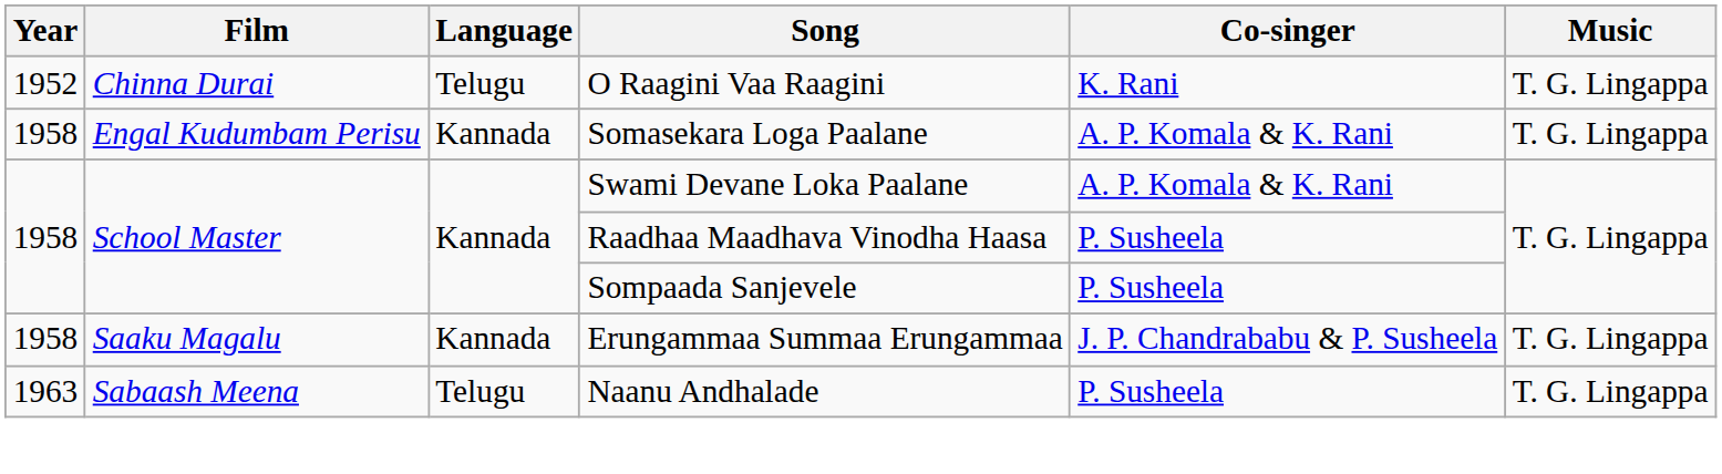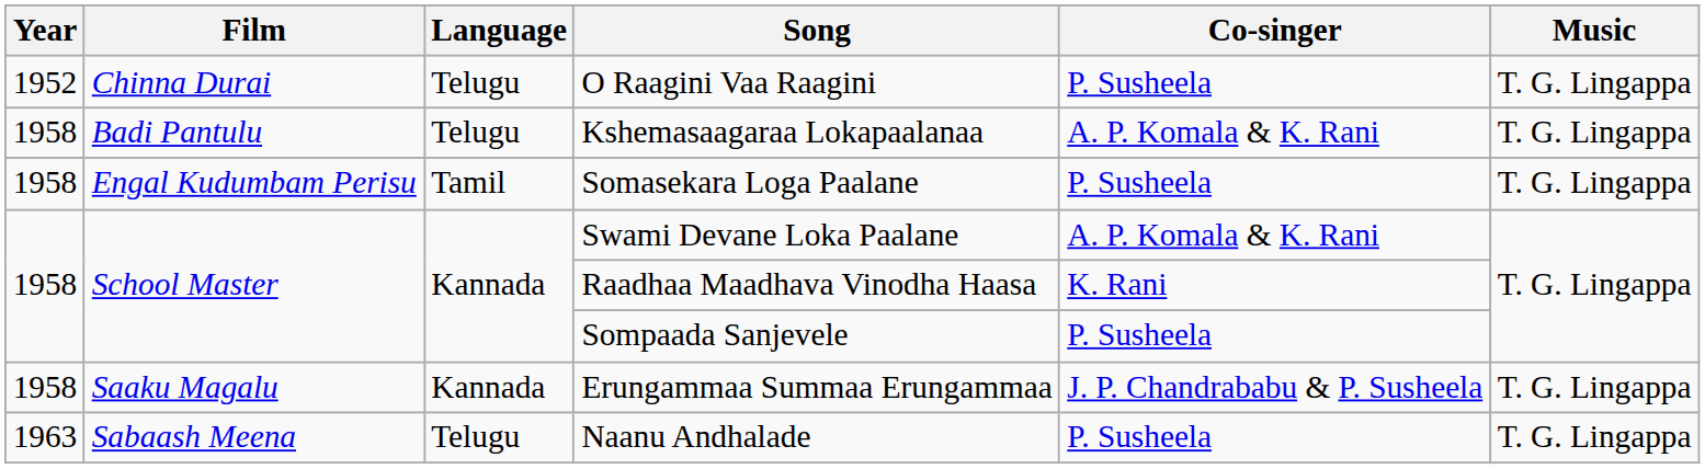 <table class="wikitable">
 <tr>
 <th>Year</th>
 <th>Film</th>
 <th>Language</th>
 <th>Song</th>
 <th>Co-singer</th>
 <th>Music</th>
 </tr>
 <tr>
 <td>1952</td>
 <td><em><a href='#'>Chinna Durai</a></em></td>
 <td>Telugu</td>
 <td>O Raagini Vaa Raagini</td>
-<td><a href='#'>K. Rani</a></td>
+<td><a href='#'>P. Susheela</a></td>
+<td>T. G. Lingappa</td>
+</tr>
+<tr>
+<td>1958</td>
+<td><em><a href='#'>Badi Pantulu</a></em></td>
+<td>Telugu</td>
+<td>Kshemasaagaraa Lokapaalanaa</td>
+<td><a href='#'>A. P. Komala</a>  & <a href='#'>K. Rani</a></td>
 <td>T. G. Lingappa</td>
 </tr>
 <tr>
 <td>1958</td>
 <td><em><a href='#'>Engal Kudumbam Perisu</a></em></td>
-<td>Kannada</td>
+<td>Tamil</td>
 <td>Somasekara Loga Paalane</td>
-<td><a href='#'>A. P. Komala</a>  & <a href='#'>K. Rani</a></td>
+<td><a href='#'>P. Susheela</a></td>
 <td>T. G. Lingappa</td>
 </tr>
 <tr>
 <td rowspan=3>1958</td>
 <td rowspan=3><em><a href='#'>School Master</a></em></td>
 <td rowspan=3>Kannada</td>
 <td>Swami Devane Loka Paalane</td>
 <td><a href='#'>A. P. Komala</a>  & <a href='#'>K. Rani</a></td>
 <td rowspan=3>T. G. Lingappa</td>
 </tr>
 <tr>
 <td>Raadhaa Maadhava Vinodha Haasa</td>
-<td><a href='#'>P. Susheela</a></td>
+<td><a href='#'>K. Rani</a></td>
 </tr>
 <tr>
 <td>Sompaada Sanjevele</td>
 <td><a href='#'>P. Susheela</a></td>
 </tr>
 <tr>
 <td>1958</td>
 <td><em><a href='#'>Saaku Magalu</a></em></td>
 <td>Kannada</td>
 <td>Erungammaa Summaa Erungammaa</td>
 <td><a href='#'>J. P. Chandrababu</a> & <a href='#'>P. Susheela</a></td>
 <td>T. G. Lingappa</td>
 </tr>
 <tr>
 <td>1963</td>
 <td><em><a href='#'>Sabaash Meena</a></em></td>
 <td>Telugu</td>
 <td>Naanu Andhalade</td>
 <td><a href='#'>P. Susheela</a></td>
 <td>T. G. Lingappa</td>
 </tr>
 </table>
